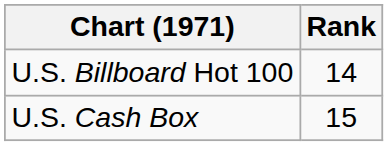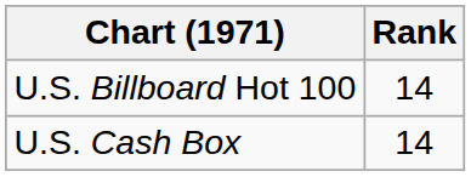 <table class="wikitable sortable">
 <tr>
 <th align="left">Chart (1971)</th>
 <th style="text-align:center;">Rank</th>
 </tr>
 <tr>
 <td>U.S. <em>Billboard</em> Hot 100</td>
 <td style="text-align:center;">14</td>
 </tr>
 <tr>
 <td>U.S. <em>Cash Box</em></td>
-<td style="text-align:center;">15</td>
+<td style="text-align:center;">14</td>
 </tr>
 </table>
